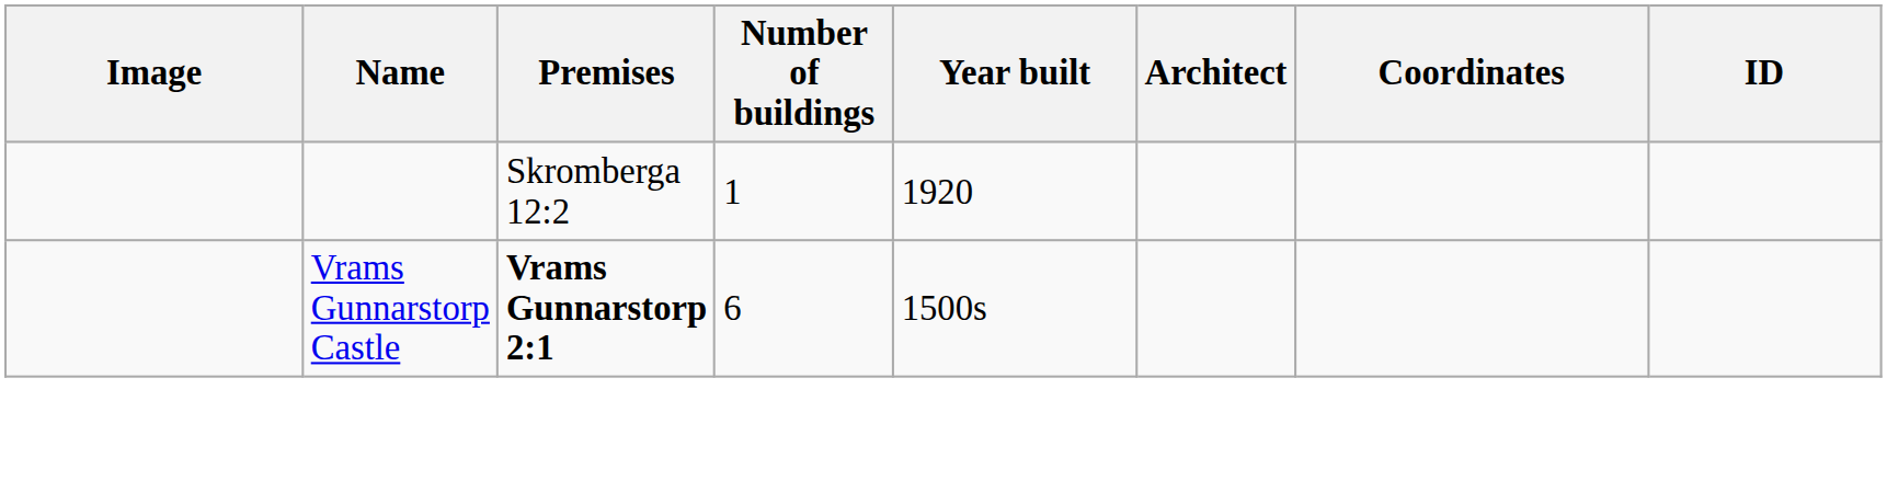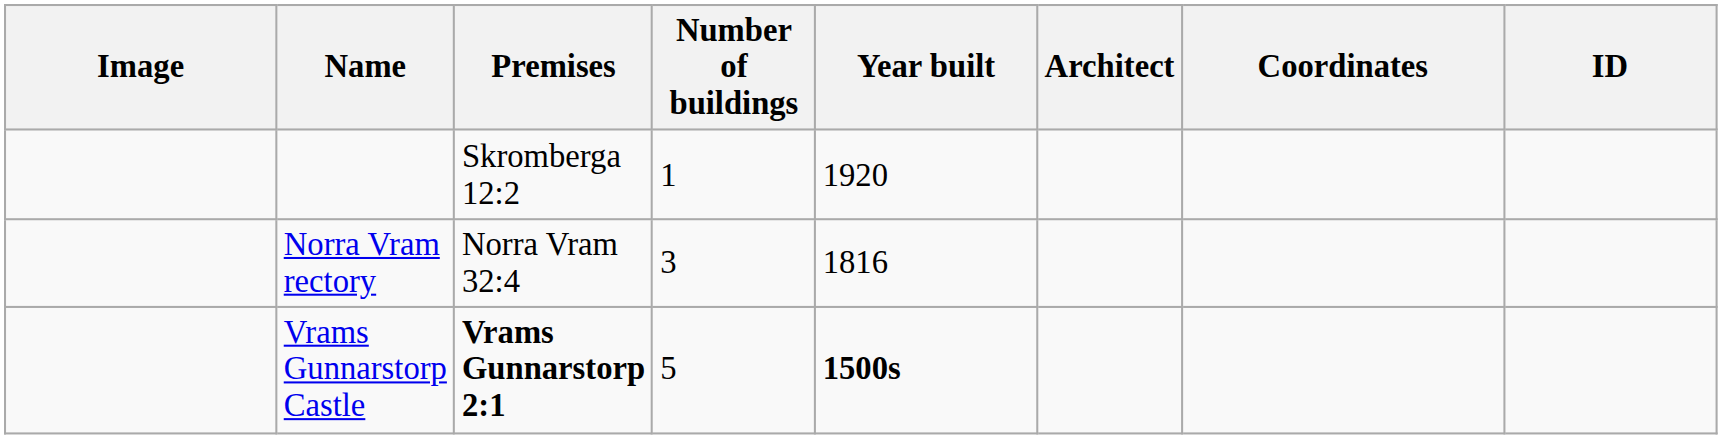 <table class="wikitable" width="95%">
 <tr>
 <th width="150">Image</th>
 <th>Name</th>
 <th>Premises</th>
 <th width="75">Number of<br>buildings</th>
 <th width="120">Year built</th>
 <th>Architect</th>
 <th width="170">Coordinates</th>
 <th width="120">ID</th>
 </tr>
 <tr>
 <td></td>
 <td Ekeby, Bjuv Municipality#Ekeby badhus></td>
 <td>Skromberga 12:2</td>
 <td>1</td>
 <td>1920</td>
 <td></td>
 <td></td>
 <td></td>
 </tr>
 <tr>
 <td></td>
+<td><a href='#'>Norra Vram rectory</a></td>
+<td>Norra Vram 32:4</td>
+<td>3</td>
+<td>1816</td>
+<td></td>
+<td></td>
+<td></td>
+</tr>
+<tr>
+<td></td>
 <td><a href='#'>Vrams Gunnarstorp Castle</a></td>
 <td><strong>Vrams Gunnarstorp 2:1</strong></td>
-<td>6</td>
-<td>1500s</td>
+<td>5</td>
+<td><strong>1500s</strong></td>
 <td></td>
 <td></td>
 <td></td>
 </tr>
 </table>
